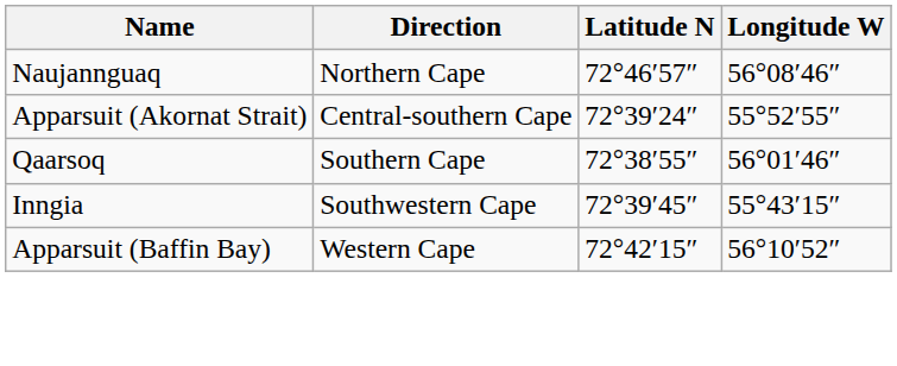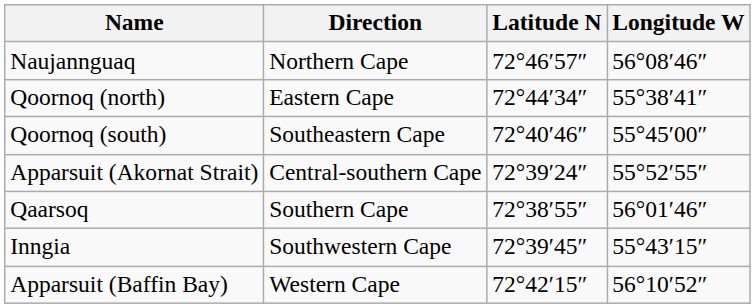 <table class="wikitable">
 <tr>
 <th>Name</th>
 <th>Direction</th>
 <th>Latitude N</th>
 <th>Longitude W</th>
 </tr>
 <tr>
 <td>Naujannguaq</td>
 <td>Northern Cape</td>
 <td>72°46′57″</td>
 <td>56°08′46″</td>
+</tr>
+<tr>
+<td>Qoornoq (north)</td>
+<td>Eastern Cape</td>
+<td>72°44′34″</td>
+<td>55°38′41″</td>
+</tr>
+<tr>
+<td>Qoornoq (south)</td>
+<td>Southeastern Cape</td>
+<td>72°40′46″</td>
+<td>55°45′00″</td>
 </tr>
 <tr>
 <td>Apparsuit (Akornat Strait)</td>
 <td>Central-southern Cape</td>
 <td>72°39′24″</td>
 <td>55°52′55″</td>
 </tr>
 <tr>
 <td>Qaarsoq</td>
 <td>Southern Cape</td>
 <td>72°38′55″</td>
 <td>56°01′46″</td>
 </tr>
 <tr>
 <td>Inngia</td>
 <td>Southwestern Cape</td>
 <td>72°39′45″</td>
 <td>55°43′15″</td>
 </tr>
 <tr>
 <td>Apparsuit (Baffin Bay)</td>
 <td>Western Cape</td>
 <td>72°42′15″</td>
 <td>56°10′52″</td>
 </tr>
 </table>
